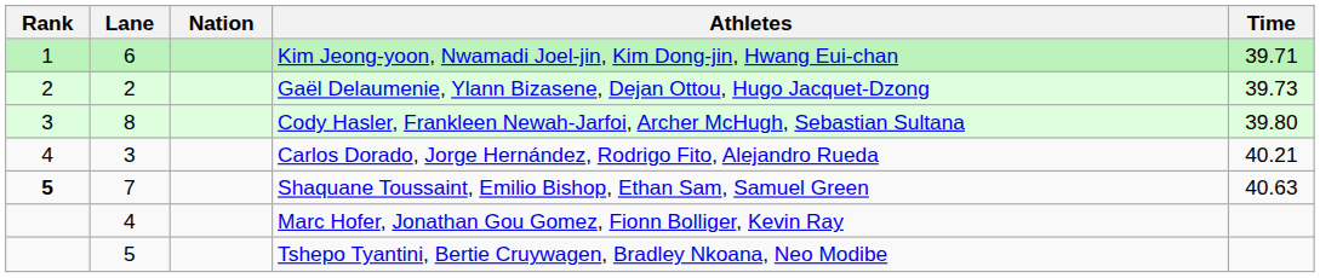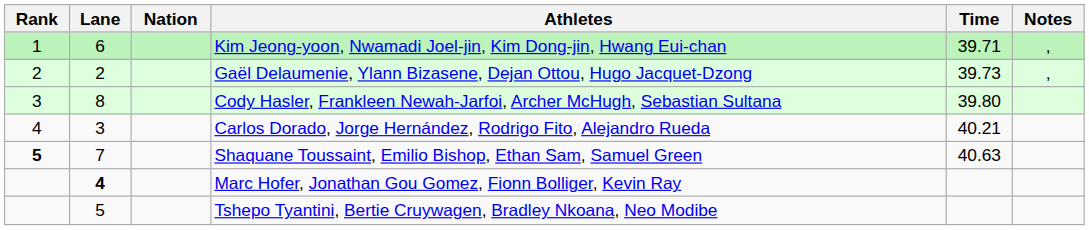 <table class="wikitable sortable" style="text-align:center;width: 75%; font-size:95%"">
 <tr>
 <th scope="col">Rank</th>
 <th scope="col">Lane</th>
 <th scope="col">Nation</th>
 <th scope="col">Athletes</th>
 <th scope="col">Time</th>
+<th scope="col">Notes</th>
 </tr>
 <tr bgcolor=bbf3bb>
 <td>1</td>
 <td>6</td>
 <td align=left></td>
 <td align=left><a href='#'>Kim Jeong-yoon</a>, <a href='#'>Nwamadi Joel-jin</a>, <a href='#'>Kim Dong-jin</a>, <a href='#'>Hwang Eui-chan</a></td>
 <td>39.71</td>
+<td>, </td>
 </tr>
 <tr bgcolor=ddffdd>
 <td>2</td>
 <td>2</td>
 <td align=left></td>
 <td align=left><a href='#'>Gaël Delaumenie</a>, <a href='#'>Ylann Bizasene</a>, <a href='#'>Dejan Ottou</a>, <a href='#'>Hugo Jacquet-Dzong</a></td>
 <td>39.73</td>
+<td>, </td>
 </tr>
 <tr bgcolor=ddffdd>
 <td>3</td>
 <td>8</td>
 <td align=left></td>
 <td align=left><a href='#'>Cody Hasler</a>, <a href='#'>Frankleen Newah-Jarfoi</a>, <a href='#'>Archer McHugh</a>, <a href='#'>Sebastian Sultana</a></td>
 <td>39.80</td>
+<td></td>
 </tr>
 <tr>
 <td>4</td>
 <td>3</td>
 <td align=left></td>
 <td align=left><a href='#'>Carlos Dorado</a>, <a href='#'>Jorge Hernández</a>, <a href='#'>Rodrigo Fito</a>, <a href='#'>Alejandro Rueda</a></td>
 <td>40.21</td>
+<td></td>
 </tr>
 <tr>
 <td><strong>5</strong></td>
 <td>7</td>
 <td align=left></td>
 <td align=left><a href='#'>Shaquane Toussaint</a>, <a href='#'>Emilio Bishop</a>, <a href='#'>Ethan Sam</a>, <a href='#'>Samuel Green</a></td>
 <td>40.63</td>
+<td></td>
 </tr>
 <tr>
 <td></td>
-<td>4</td>
+<td><strong>4</strong></td>
 <td align=left></td>
 <td align=left><a href='#'>Marc Hofer</a>, <a href='#'>Jonathan Gou Gomez</a>, <a href='#'>Fionn Bolliger</a>, <a href='#'>Kevin Ray</a></td>
+<td></td>
 <td></td>
 </tr>
 <tr>
 <td></td>
 <td>5</td>
 <td align=left></td>
 <td align=left><a href='#'>Tshepo Tyantini</a>, <a href='#'>Bertie Cruywagen</a>, <a href='#'>Bradley Nkoana</a>, <a href='#'>Neo Modibe</a></td>
 <td></td>
+<td></td>
 </tr>
 </table>
